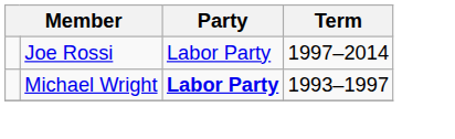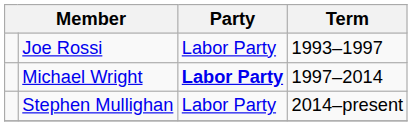 <table class="wikitable">
 <tr>
 <th colspan="2">Member</th>
 <th>Party</th>
 <th>Term</th>
 </tr>
 <tr>
 <td> </td>
 <td><a href='#'>Joe Rossi</a></td>
 <td><a href='#'>Labor Party</a></td>
-<td>1997–2014</td>
+<td>1993–1997</td>
 </tr>
 <tr>
 <td> </td>
 <td><a href='#'>Michael Wright</a></td>
 <td><strong><a href='#'>Labor Party</a></strong></td>
-<td>1993–1997</td>
+<td>1997–2014</td>
+</tr>
+<tr>
+<td> </td>
+<td><a href='#'>Stephen Mullighan</a></td>
+<td><a href='#'>Labor Party</a></td>
+<td>2014–present</td>
 </tr>
 <tr>
 </tr>
 </table>
